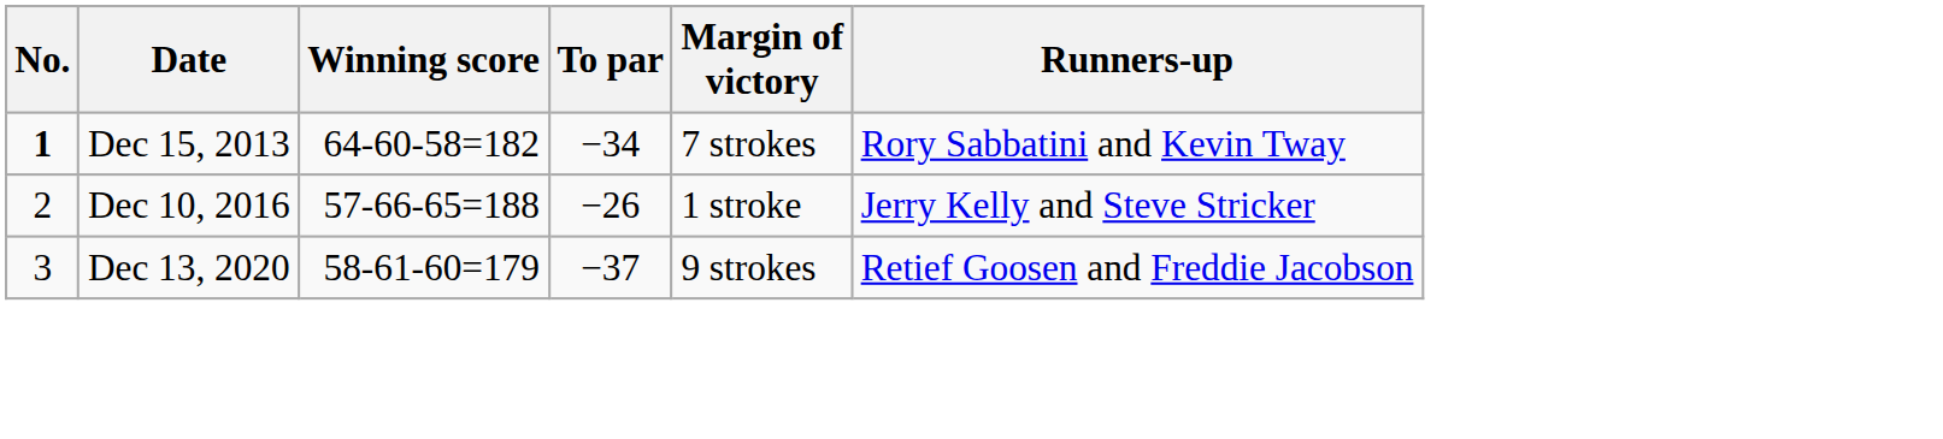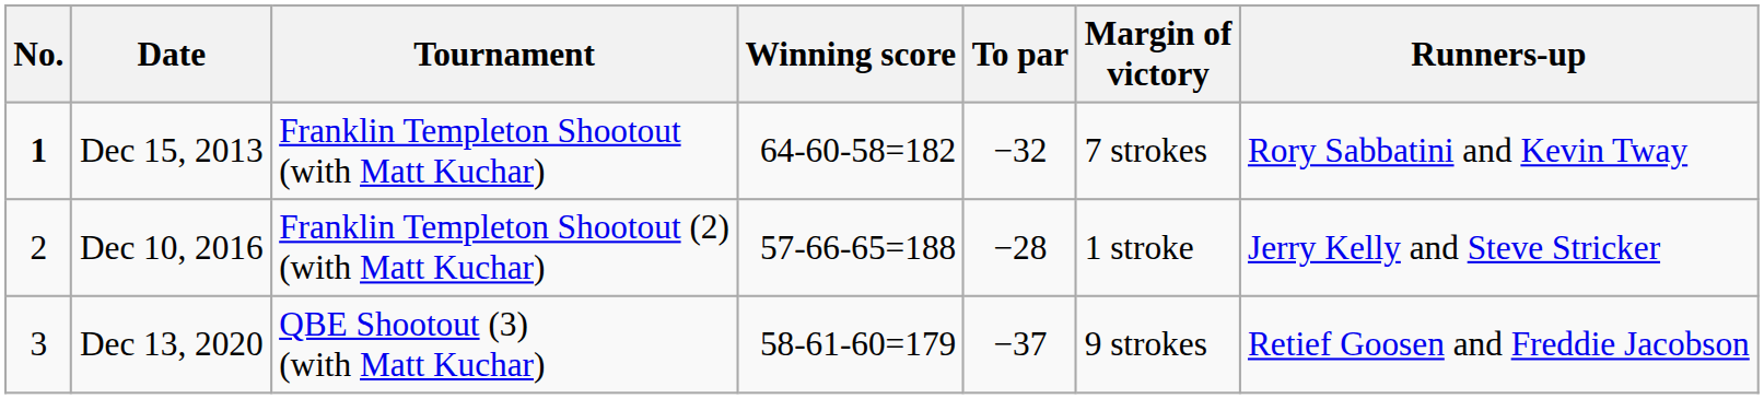 <table class="wikitable" style="font-size:95%;">
 <tr>
 <th>No.</th>
 <th>Date</th>
+<th>Tournament</th>
 <th>Winning score</th>
 <th>To par</th>
 <th>Margin of<br>victory</th>
 <th>Runners-up</th>
 </tr>
 <tr>
 <td align=center><strong>1</strong></td>
 <td align=right>Dec 15, 2013</td>
+<td><a href='#'>Franklin Templeton Shootout</a><br>(with  <a href='#'>Matt Kuchar</a>)</td>
 <td align=right>64-60-58=182</td>
-<td align=center>−34</td>
+<td align=center>−32</td>
 <td>7 strokes</td>
 <td> <a href='#'>Rory Sabbatini</a> and  <a href='#'>Kevin Tway</a></td>
 </tr>
 <tr>
 <td align=center>2</td>
 <td align=right>Dec 10, 2016</td>
+<td><a href='#'>Franklin Templeton Shootout</a> (2)<br>(with  <a href='#'>Matt Kuchar</a>)</td>
 <td align=right>57-66-65=188</td>
-<td align=center>−26</td>
+<td align=center>−28</td>
 <td>1 stroke</td>
 <td> <a href='#'>Jerry Kelly</a> and  <a href='#'>Steve Stricker</a></td>
 </tr>
 <tr>
 <td align=center>3</td>
 <td align=right>Dec 13, 2020</td>
+<td><a href='#'>QBE Shootout</a> (3)<br>(with  <a href='#'>Matt Kuchar</a>)</td>
 <td align=right>58-61-60=179</td>
 <td align=center>−37</td>
 <td>9 strokes</td>
 <td> <a href='#'>Retief Goosen</a> and  <a href='#'>Freddie Jacobson</a></td>
 </tr>
 </table>
